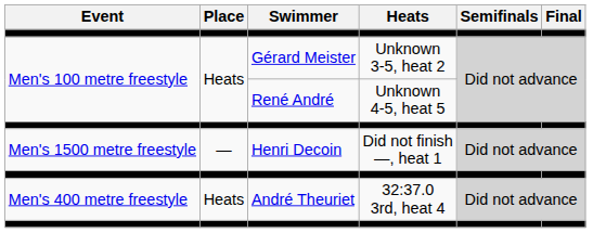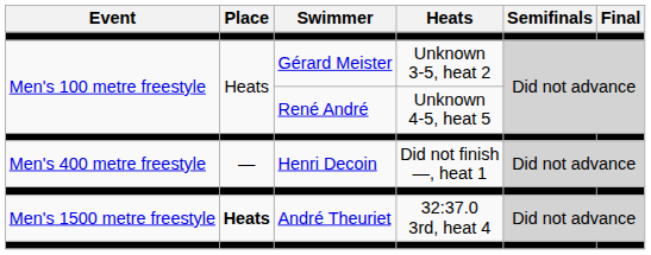 <table class=wikitable>
 <tr>
 <th>Event</th>
 <th>Place</th>
 <th>Swimmer</th>
 <th>Heats</th>
 <th>Semifinals</th>
 <th>Final</th>
 </tr>
 <tr bgcolor=black>
 <td></td>
 <td></td>
 <td></td>
 <td></td>
 <td></td>
 <td></td>
 </tr>
 <tr align=center>
 <td rowspan=2 align=left><a href='#'>Men's 100 metre freestyle</a></td>
 <td rowspan=2>Heats</td>
 <td align=left><a href='#'>Gérard Meister</a></td>
 <td>Unknown <br> 3-5, heat 2</td>
 <td rowspan=2 colspan=2 bgcolor=lightgray>Did not advance</td>
 </tr>
 <tr align=center>
 <td align=left><a href='#'>René André</a></td>
 <td>Unknown <br> 4-5, heat 5</td>
 </tr>
 <tr bgcolor=black>
 <td></td>
 <td></td>
 <td></td>
 <td></td>
 <td></td>
 <td></td>
 </tr>
 <tr align=center>
-<td align=left><a href='#'>Men's 1500 metre freestyle</a></td>
+<td align=left><a href='#'>Men's 400 metre freestyle</a></td>
 <td>—</td>
 <td align=left><a href='#'>Henri Decoin</a></td>
 <td>Did not finish <br> —, heat 1</td>
 <td colspan=2 bgcolor=lightgray>Did not advance</td>
 </tr>
 <tr bgcolor=black>
 <td></td>
 <td></td>
 <td></td>
 <td></td>
 <td></td>
 <td></td>
 </tr>
 <tr align=center>
-<td align=left><a href='#'>Men's 400 metre freestyle</a></td>
-<td>Heats</td>
+<td align=left><a href='#'>Men's 1500 metre freestyle</a></td>
+<td><strong>Heats</strong></td>
 <td align=left><a href='#'>André Theuriet</a></td>
 <td>32:37.0 <br> 3rd, heat 4</td>
 <td colspan=2 bgcolor=lightgray>Did not advance</td>
 </tr>
 <tr bgcolor=black>
 <td></td>
 <td></td>
 <td></td>
 <td></td>
 <td></td>
 <td></td>
 </tr>
 </table>
